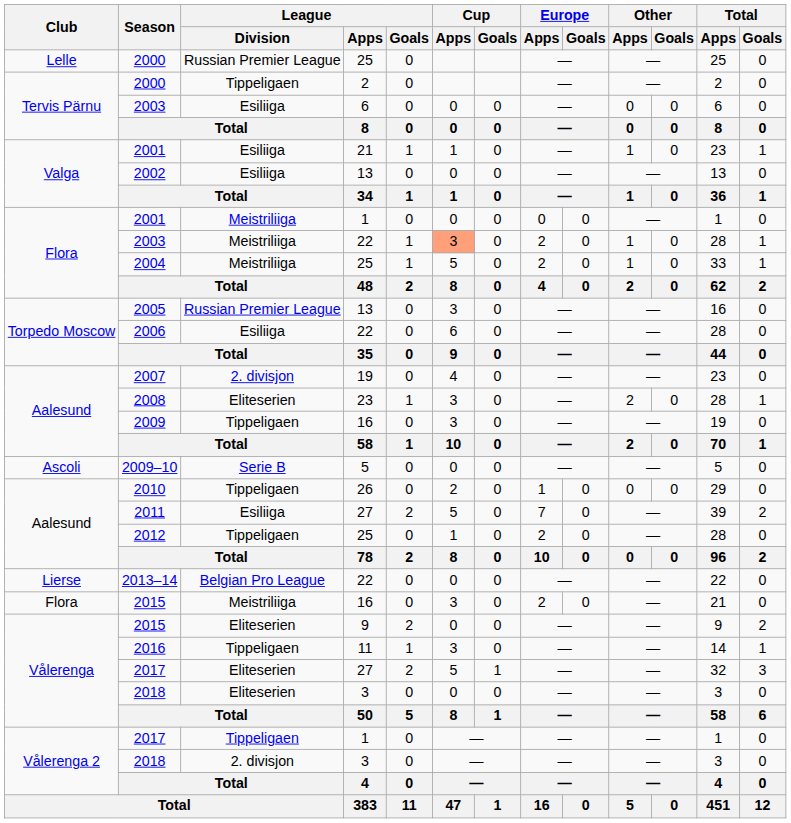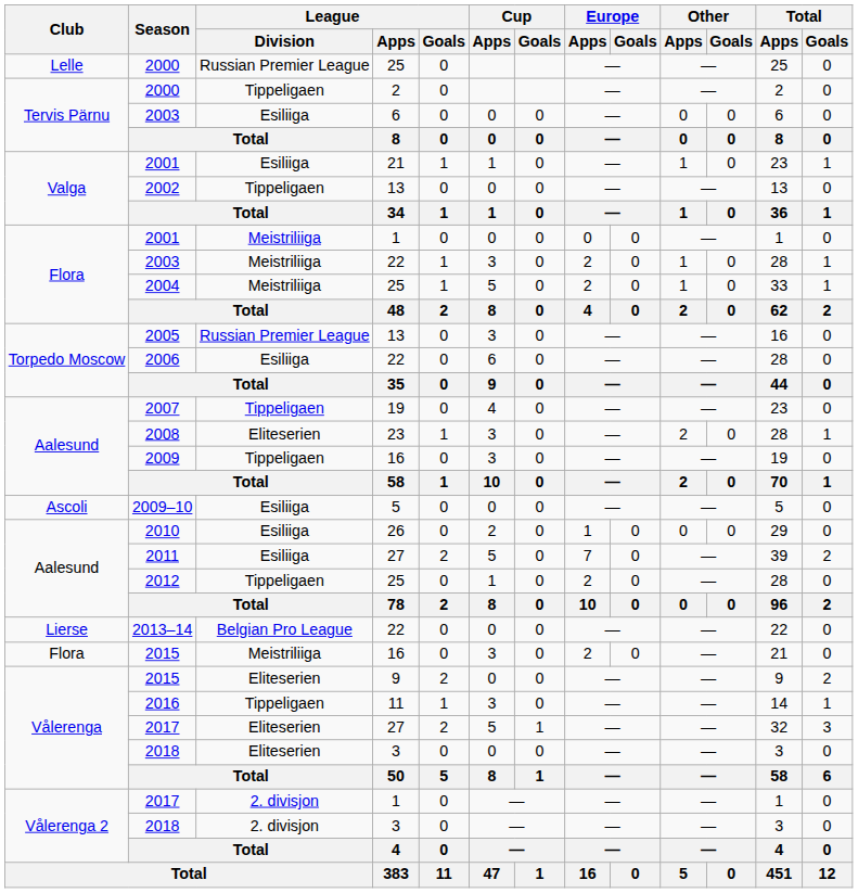 <table class="wikitable" style="text-align:center">
 <tr>
 <th rowspan="2">Club</th>
 <th rowspan="2">Season</th>
 <th colspan="3">League</th>
 <th colspan="2">Cup</th>
 <th colspan="2"><a href='#'>Europe</a></th>
 <th colspan="2">Other</th>
 <th colspan="2">Total</th>
 </tr>
 <tr>
 <th>Division</th>
 <th>Apps</th>
 <th>Goals</th>
 <th>Apps</th>
 <th>Goals</th>
 <th>Apps</th>
 <th>Goals</th>
 <th>Apps</th>
 <th>Goals</th>
 <th>Apps</th>
 <th>Goals</th>
 </tr>
 <tr>
 <td><a href='#'>Lelle</a></td>
 <td><a href='#'>2000</a></td>
 <td>Russian Premier League</td>
 <td>25</td>
 <td>0</td>
 <td></td>
 <td></td>
 <td colspan="2">—</td>
 <td colspan="2">—</td>
 <td>25</td>
 <td>0</td>
 </tr>
 <tr>
 <td rowspan="3"><a href='#'>Tervis Pärnu</a></td>
 <td><a href='#'>2000</a></td>
 <td>Tippeligaen</td>
 <td>2</td>
 <td>0</td>
 <td></td>
 <td></td>
 <td colspan="2">—</td>
 <td colspan="2">—</td>
 <td>2</td>
 <td>0</td>
 </tr>
 <tr>
 <td><a href='#'>2003</a></td>
 <td>Esiliiga</td>
 <td>6</td>
 <td>0</td>
 <td>0</td>
 <td>0</td>
 <td colspan="2">—</td>
 <td>0</td>
 <td>0</td>
 <td>6</td>
 <td>0</td>
 </tr>
 <tr>
 <th colspan="2">Total</th>
 <th>8</th>
 <th>0</th>
 <th>0</th>
 <th>0</th>
 <th colspan="2">—</th>
 <th>0</th>
 <th>0</th>
 <th>8</th>
 <th>0</th>
 </tr>
 <tr>
 <td rowspan="3"><a href='#'>Valga</a></td>
 <td><a href='#'>2001</a></td>
 <td>Esiliiga</td>
 <td>21</td>
 <td>1</td>
 <td>1</td>
 <td>0</td>
 <td colspan="2">—</td>
 <td>1</td>
 <td>0</td>
 <td>23</td>
 <td>1</td>
 </tr>
 <tr>
 <td><a href='#'>2002</a></td>
-<td>Esiliiga</td>
+<td>Tippeligaen</td>
 <td>13</td>
 <td>0</td>
 <td>0</td>
 <td>0</td>
 <td colspan="2">—</td>
 <td colspan="2">—</td>
 <td>13</td>
 <td>0</td>
 </tr>
 <tr>
 <th colspan="2">Total</th>
 <th>34</th>
 <th>1</th>
 <th>1</th>
 <th>0</th>
 <th colspan="2">—</th>
 <th>1</th>
 <th>0</th>
 <th>36</th>
 <th>1</th>
 </tr>
 <tr>
 <td rowspan="4"><a href='#'>Flora</a></td>
 <td><a href='#'>2001</a></td>
 <td><a href='#'>Meistriliiga</a></td>
 <td>1</td>
 <td>0</td>
 <td>0</td>
 <td>0</td>
 <td>0</td>
 <td>0</td>
 <td colspan="2">—</td>
 <td>1</td>
 <td>0</td>
 </tr>
 <tr>
 <td><a href='#'>2003</a></td>
 <td>Meistriliiga</td>
 <td>22</td>
 <td>1</td>
-<td style="background: lightsalmon;">3</td>
+<td>3</td>
 <td>0</td>
 <td>2</td>
 <td>0</td>
 <td>1</td>
 <td>0</td>
 <td>28</td>
 <td>1</td>
 </tr>
 <tr>
 <td><a href='#'>2004</a></td>
 <td>Meistriliiga</td>
 <td>25</td>
 <td>1</td>
 <td>5</td>
 <td>0</td>
 <td>2</td>
 <td>0</td>
 <td>1</td>
 <td>0</td>
 <td>33</td>
 <td>1</td>
 </tr>
 <tr>
 <th colspan="2">Total</th>
 <th>48</th>
 <th>2</th>
 <th>8</th>
 <th>0</th>
 <th>4</th>
 <th>0</th>
 <th>2</th>
 <th>0</th>
 <th>62</th>
 <th>2</th>
 </tr>
 <tr>
 <td rowspan="3"><a href='#'>Torpedo Moscow</a></td>
 <td><a href='#'>2005</a></td>
 <td><a href='#'>Russian Premier League</a></td>
 <td>13</td>
 <td>0</td>
 <td>3</td>
 <td>0</td>
 <td colspan="2">—</td>
 <td colspan="2">—</td>
 <td>16</td>
 <td>0</td>
 </tr>
 <tr>
 <td><a href='#'>2006</a></td>
 <td>Esiliiga</td>
 <td>22</td>
 <td>0</td>
 <td>6</td>
 <td>0</td>
 <td colspan="2">—</td>
 <td colspan="2">—</td>
 <td>28</td>
 <td>0</td>
 </tr>
 <tr>
 <th colspan="2">Total</th>
 <th>35</th>
 <th>0</th>
 <th>9</th>
 <th>0</th>
 <th colspan="2">—</th>
 <th colspan="2">—</th>
 <th>44</th>
 <th>0</th>
 </tr>
 <tr>
 <td rowspan="4"><a href='#'>Aalesund</a></td>
 <td><a href='#'>2007</a></td>
-<td><a href='#'>2. divisjon</a></td>
+<td><a href='#'>Tippeligaen</a></td>
 <td>19</td>
 <td>0</td>
 <td>4</td>
 <td>0</td>
 <td colspan="2">—</td>
 <td colspan="2">—</td>
 <td>23</td>
 <td>0</td>
 </tr>
 <tr>
 <td><a href='#'>2008</a></td>
 <td>Eliteserien</td>
 <td>23</td>
 <td>1</td>
 <td>3</td>
 <td>0</td>
 <td colspan="2">—</td>
 <td>2</td>
 <td>0</td>
 <td>28</td>
 <td>1</td>
 </tr>
 <tr>
 <td><a href='#'>2009</a></td>
 <td>Tippeligaen</td>
 <td>16</td>
 <td>0</td>
 <td>3</td>
 <td>0</td>
 <td colspan="2">—</td>
 <td colspan="2">—</td>
 <td>19</td>
 <td>0</td>
 </tr>
 <tr>
 <th colspan="2">Total</th>
 <th>58</th>
 <th>1</th>
 <th>10</th>
 <th>0</th>
 <th colspan="2">—</th>
 <th>2</th>
 <th>0</th>
 <th>70</th>
 <th>1</th>
 </tr>
 <tr>
 <td><a href='#'>Ascoli</a></td>
 <td><a href='#'>2009–10</a></td>
-<td><a href='#'>Serie B</a></td>
+<td>Esiliiga</td>
 <td>5</td>
 <td>0</td>
 <td>0</td>
 <td>0</td>
 <td colspan="2">—</td>
 <td colspan="2">—</td>
 <td>5</td>
 <td>0</td>
 </tr>
 <tr>
 <td rowspan="4">Aalesund</td>
 <td><a href='#'>2010</a></td>
-<td>Tippeligaen</td>
+<td>Esiliiga</td>
 <td>26</td>
 <td>0</td>
 <td>2</td>
 <td>0</td>
 <td>1</td>
 <td>0</td>
 <td>0</td>
 <td>0</td>
 <td>29</td>
 <td>0</td>
 </tr>
 <tr>
 <td><a href='#'>2011</a></td>
 <td>Esiliiga</td>
 <td>27</td>
 <td>2</td>
 <td>5</td>
 <td>0</td>
 <td>7</td>
 <td>0</td>
 <td colspan="2">—</td>
 <td>39</td>
 <td>2</td>
 </tr>
 <tr>
 <td><a href='#'>2012</a></td>
 <td>Tippeligaen</td>
 <td>25</td>
 <td>0</td>
 <td>1</td>
 <td>0</td>
 <td>2</td>
 <td>0</td>
 <td colspan="2">—</td>
 <td>28</td>
 <td>0</td>
 </tr>
 <tr>
 <th colspan="2">Total</th>
 <th>78</th>
 <th>2</th>
 <th>8</th>
 <th>0</th>
 <th>10</th>
 <th>0</th>
 <th>0</th>
 <th>0</th>
 <th>96</th>
 <th>2</th>
 </tr>
 <tr>
 <td><a href='#'>Lierse</a></td>
 <td><a href='#'>2013–14</a></td>
 <td><a href='#'>Belgian Pro League</a></td>
 <td>22</td>
 <td>0</td>
 <td>0</td>
 <td>0</td>
 <td colspan="2">—</td>
 <td colspan="2">—</td>
 <td>22</td>
 <td>0</td>
 </tr>
 <tr>
 <td>Flora</td>
 <td><a href='#'>2015</a></td>
 <td>Meistriliiga</td>
 <td>16</td>
 <td>0</td>
 <td>3</td>
 <td>0</td>
 <td>2</td>
 <td>0</td>
 <td colspan="2">—</td>
 <td>21</td>
 <td>0</td>
 </tr>
 <tr>
 <td rowspan="5"><a href='#'>Vålerenga</a></td>
 <td><a href='#'>2015</a></td>
 <td>Eliteserien</td>
 <td>9</td>
 <td>2</td>
 <td>0</td>
 <td>0</td>
 <td colspan="2">—</td>
 <td colspan="2">—</td>
 <td>9</td>
 <td>2</td>
 </tr>
 <tr>
 <td><a href='#'>2016</a></td>
 <td>Tippeligaen</td>
 <td>11</td>
 <td>1</td>
 <td>3</td>
 <td>0</td>
 <td colspan="2">—</td>
 <td colspan="2">—</td>
 <td>14</td>
 <td>1</td>
 </tr>
 <tr>
 <td><a href='#'>2017</a></td>
 <td>Eliteserien</td>
 <td>27</td>
 <td>2</td>
 <td>5</td>
 <td>1</td>
 <td colspan="2">—</td>
 <td colspan="2">—</td>
 <td>32</td>
 <td>3</td>
 </tr>
 <tr>
 <td><a href='#'>2018</a></td>
 <td>Eliteserien</td>
 <td>3</td>
 <td>0</td>
 <td>0</td>
 <td>0</td>
 <td colspan="2">—</td>
 <td colspan="2">—</td>
 <td>3</td>
 <td>0</td>
 </tr>
 <tr>
 <th colspan="2">Total</th>
 <th>50</th>
 <th>5</th>
 <th>8</th>
 <th>1</th>
 <th colspan="2">—</th>
 <th colspan="2">—</th>
 <th>58</th>
 <th>6</th>
 </tr>
 <tr>
 <td rowspan="3"><a href='#'>Vålerenga 2</a></td>
 <td><a href='#'>2017</a></td>
-<td><a href='#'>Tippeligaen</a></td>
+<td><a href='#'>2. divisjon</a></td>
 <td>1</td>
 <td>0</td>
 <td colspan="2">—</td>
 <td colspan="2">—</td>
 <td colspan="2">—</td>
 <td>1</td>
 <td>0</td>
 </tr>
 <tr>
 <td><a href='#'>2018</a></td>
 <td>2. divisjon</td>
 <td>3</td>
 <td>0</td>
 <td colspan="2">—</td>
 <td colspan="2">—</td>
 <td colspan="2">—</td>
 <td>3</td>
 <td>0</td>
 </tr>
 <tr>
 <th colspan="2">Total</th>
 <th>4</th>
 <th>0</th>
 <th colspan="2">—</th>
 <th colspan="2">—</th>
 <th colspan="2">—</th>
 <th>4</th>
 <th>0</th>
 </tr>
 <tr>
 <th colspan="3">Total</th>
 <th>383</th>
 <th>11</th>
 <th>47</th>
 <th>1</th>
 <th>16</th>
 <th>0</th>
 <th>5</th>
 <th>0</th>
 <th>451</th>
 <th>12</th>
 </tr>
 </table>
